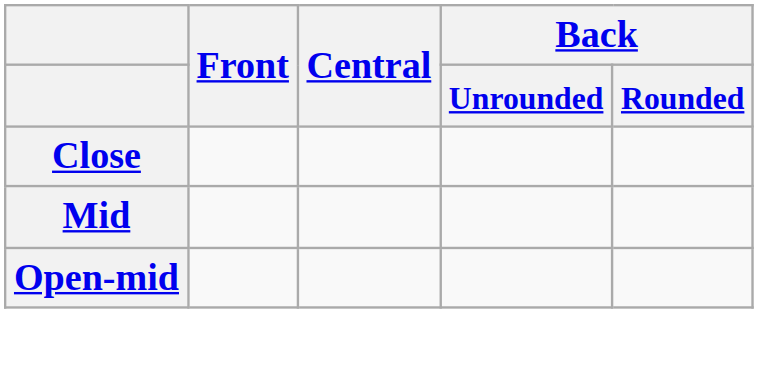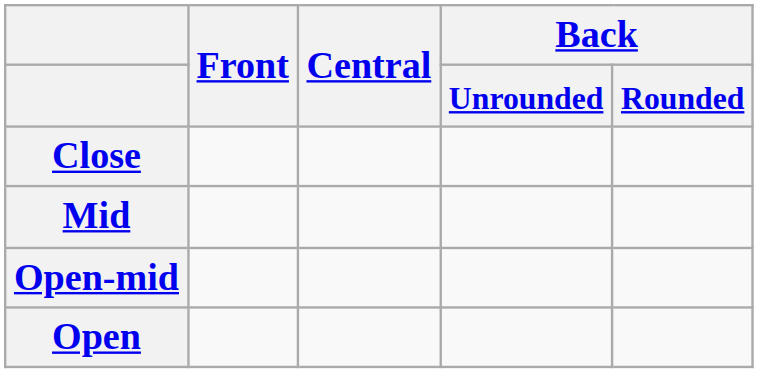 <table class="wikitable" style="text-align:center">
 <tr>
 <th></th>
 <th rowspan="2"><a href='#'>Front</a></th>
 <th rowspan="2"><a href='#'>Central</a></th>
 <th colspan="2"><a href='#'>Back</a></th>
 </tr>
 <tr>
 <th></th>
 <th><small><a href='#'>Unrounded</a></small></th>
 <th><small><a href='#'>Rounded</a></small></th>
 </tr>
 <tr style="text-align: center;">
 <th><a href='#'>Close</a></th>
 <td></td>
 <td></td>
 <td></td>
 <td></td>
 </tr>
 <tr style="text-align: center;">
 <th><a href='#'>Mid</a></th>
 <td></td>
 <td></td>
 <td></td>
 <td></td>
 </tr>
 <tr>
 <th><a href='#'>Open-mid</a></th>
 <td></td>
 <td></td>
 <td></td>
 <td></td>
 </tr>
+<tr style="text-align: center;">
+<th><a href='#'>Open</a></th>
+<td></td>
+<td></td>
+<td></td>
+<td></td>
+</tr>
 </table>
